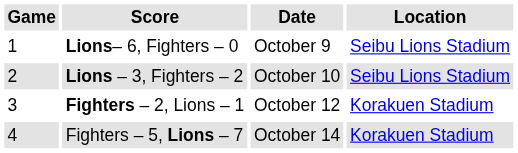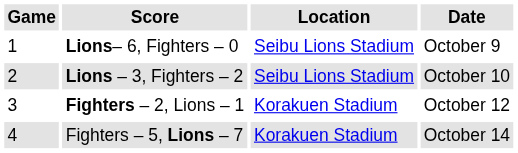 <table border="0" cellspacing="3" cellpadding="3">
 <tr style="background: #e3e3e3;">
 <th>Game</th>
 <th>Score</th>
+<th>Location</th>
 <th>Date</th>
-<th>Location</th>
 </tr>
 <tr>
 <td>1</td>
 <td><strong>Lions</strong>– 6, Fighters – 0</td>
+<td><a href='#'>Seibu Lions Stadium</a></td>
 <td>October 9</td>
-<td><a href='#'>Seibu Lions Stadium</a></td>
 </tr>
 <tr style="background: #e3e3e3;">
 <td>2</td>
 <td><strong>Lions</strong> – 3, Fighters – 2</td>
+<td><a href='#'>Seibu Lions Stadium</a></td>
 <td>October 10</td>
-<td><a href='#'>Seibu Lions Stadium</a></td>
 </tr>
 <tr>
 <td>3</td>
 <td><strong>Fighters</strong> – 2, Lions – 1</td>
+<td><a href='#'>Korakuen Stadium</a></td>
 <td>October 12</td>
-<td><a href='#'>Korakuen Stadium</a></td>
 </tr>
 <tr style="background: #e3e3e3;">
 <td>4</td>
 <td>Fighters – 5, <strong>Lions</strong> – 7</td>
+<td><a href='#'>Korakuen Stadium</a></td>
 <td>October 14</td>
-<td><a href='#'>Korakuen Stadium</a></td>
 </tr>
 </table>
